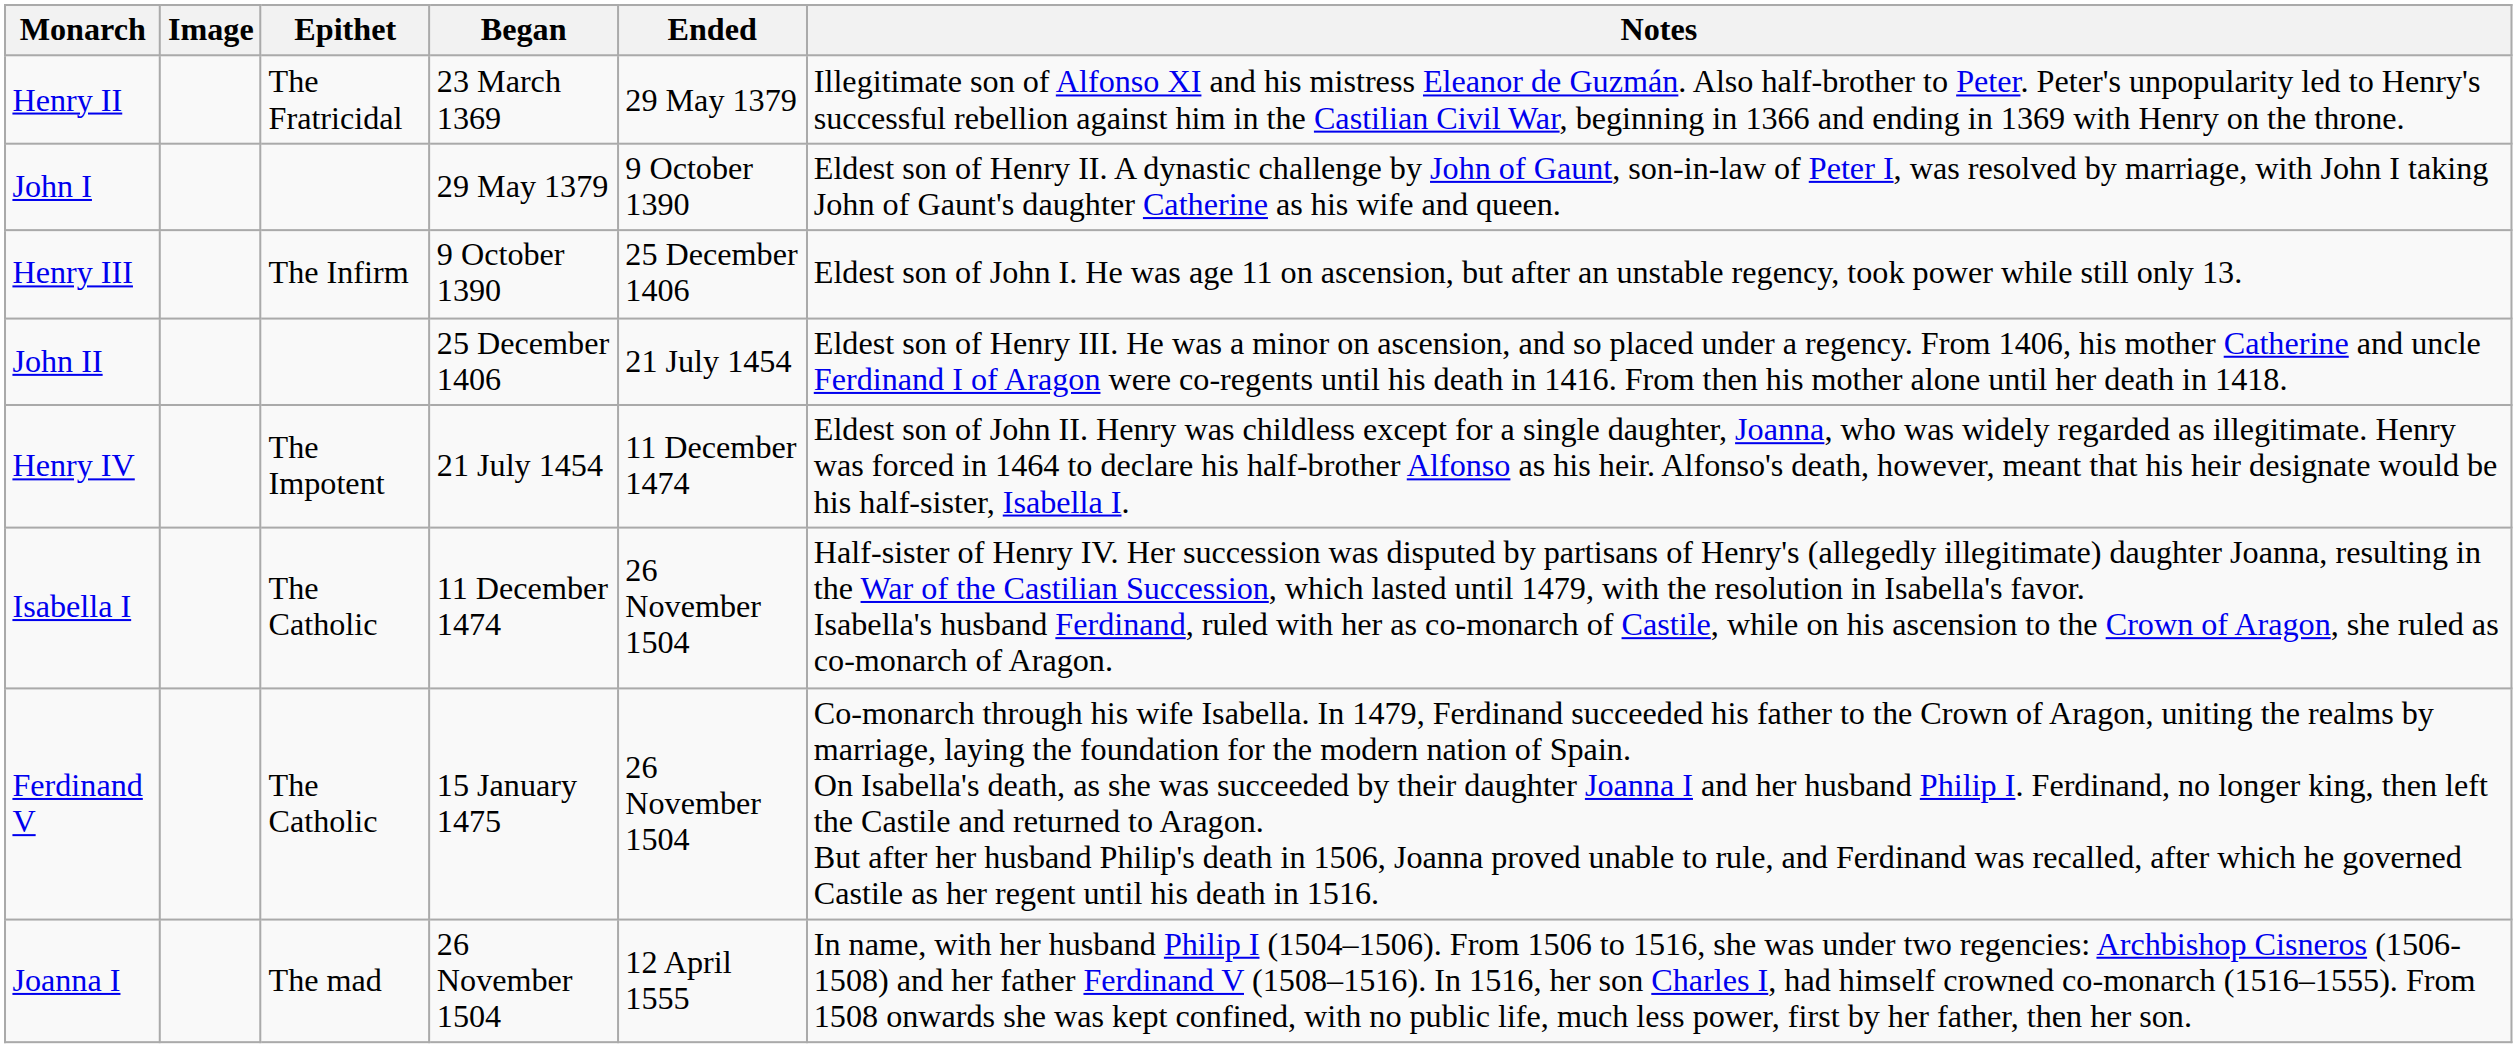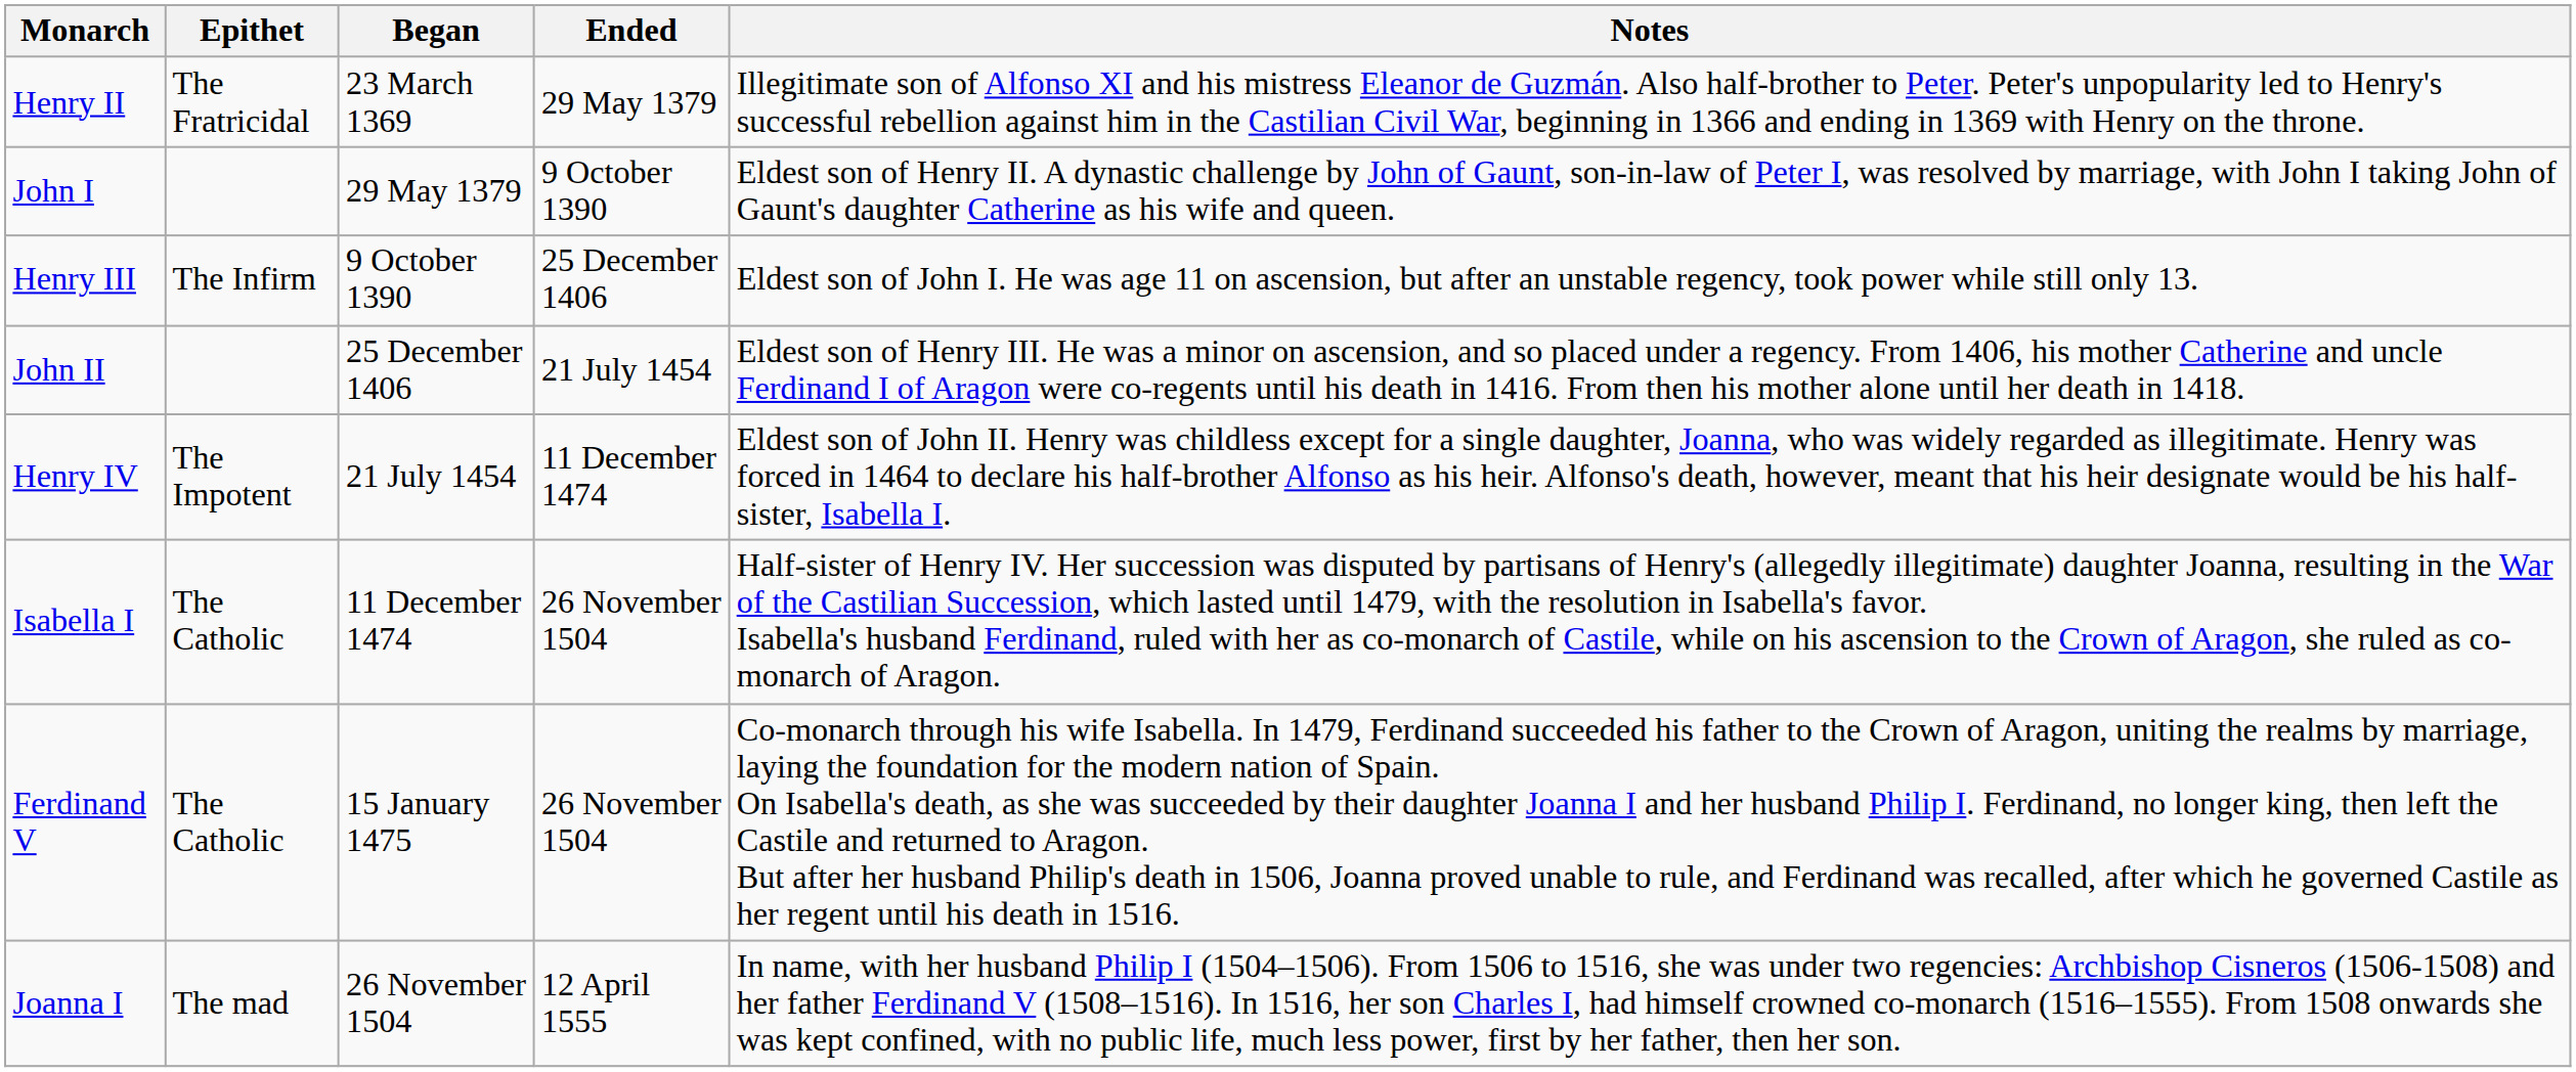 <table class="wikitable">
 <tr>
 <th>Monarch</th>
-<th>Image</th>
 <th>Epithet</th>
 <th>Began</th>
 <th>Ended</th>
 <th>Notes</th>
 </tr>
 <tr>
 <td><a href='#'>Henry II</a></td>
-<td></td>
 <td>The Fratricidal</td>
 <td>23 March 1369</td>
 <td>29 May 1379</td>
 <td>Illegitimate son of <a href='#'>Alfonso XI</a> and his mistress <a href='#'>Eleanor de Guzmán</a>. Also half-brother to <a href='#'>Peter</a>. Peter's unpopularity led to Henry's successful rebellion against him in the <a href='#'>Castilian Civil War</a>, beginning in 1366 and ending in 1369 with Henry on the throne.</td>
 </tr>
 <tr>
 <td><a href='#'>John I</a></td>
-<td></td>
 <td> </td>
 <td>29 May 1379</td>
 <td>9 October 1390</td>
 <td>Eldest son of Henry II. A dynastic challenge by <a href='#'>John of Gaunt</a>, son-in-law of <a href='#'>Peter I</a>, was resolved by marriage, with John I taking John of Gaunt's daughter <a href='#'>Catherine</a> as his wife and queen.</td>
 </tr>
 <tr>
 <td><a href='#'>Henry III</a></td>
-<td></td>
 <td>The Infirm</td>
 <td>9 October 1390</td>
 <td>25 December 1406</td>
 <td>Eldest son of John I. He was age 11 on ascension, but after an unstable regency, took power while still only 13.</td>
 </tr>
 <tr>
 <td><a href='#'>John II</a></td>
-<td></td>
 <td> </td>
 <td>25 December 1406</td>
 <td>21 July 1454</td>
 <td>Eldest son of Henry III. He was a minor on ascension, and so placed under a regency. From 1406, his mother <a href='#'>Catherine</a> and uncle <a href='#'>Ferdinand I of Aragon</a> were co-regents until his death in 1416. From then his mother alone until her death in 1418.</td>
 </tr>
 <tr>
 <td><a href='#'>Henry IV</a></td>
-<td></td>
 <td>The Impotent</td>
 <td>21 July 1454</td>
 <td>11 December 1474</td>
 <td>Eldest son of John II. Henry was childless except for a single daughter, <a href='#'>Joanna</a>, who was widely regarded as illegitimate. Henry was forced in 1464 to declare his half-brother <a href='#'>Alfonso</a> as his heir. Alfonso's death, however, meant that his heir designate would be his half-sister, <a href='#'>Isabella I</a>.</td>
 </tr>
 <tr>
 <td><a href='#'>Isabella I</a></td>
-<td></td>
 <td>The Catholic</td>
 <td>11 December 1474</td>
 <td>26 November 1504</td>
 <td>Half-sister of Henry IV. Her succession was disputed by partisans of Henry's (allegedly illegitimate) daughter Joanna, resulting in the <a href='#'>War of the Castilian Succession</a>, which lasted until 1479, with the resolution in Isabella's favor.<br>Isabella's husband <a href='#'>Ferdinand</a>, ruled with her as co-monarch of <a href='#'>Castile</a>, while on his ascension to the <a href='#'>Crown of Aragon</a>, she ruled as co-monarch of Aragon.</td>
 </tr>
 <tr>
 <td><a href='#'>Ferdinand V</a></td>
-<td></td>
 <td>The Catholic</td>
 <td>15 January 1475</td>
 <td>26 November 1504</td>
 <td>Co-monarch through his wife Isabella. In 1479, Ferdinand succeeded his father to the Crown of Aragon, uniting the realms by marriage, laying the foundation for the modern nation of Spain.<br>On Isabella's death, as she was succeeded by their daughter <a href='#'>Joanna I</a> and her husband <a href='#'>Philip I</a>. Ferdinand, no longer king, then left the Castile and returned to Aragon.<br>But after her husband Philip's death in 1506, Joanna proved unable to rule, and Ferdinand was recalled, after which he governed Castile as her regent until his death in 1516.</td>
 </tr>
 <tr>
 <td><a href='#'>Joanna I</a></td>
-<td></td>
 <td>The mad</td>
 <td>26 November 1504</td>
 <td>12 April 1555</td>
 <td>In name, with her husband <a href='#'>Philip I</a> (1504–1506). From 1506 to 1516, she was under two regencies: <a href='#'>Archbishop Cisneros</a> (1506-1508) and her father <a href='#'>Ferdinand V</a> (1508–1516). In 1516, her son <a href='#'>Charles I</a>, had himself crowned co-monarch (1516–1555). From 1508 onwards she was kept confined, with no public life, much less power, first by her father, then her son.</td>
 </tr>
 </table>
